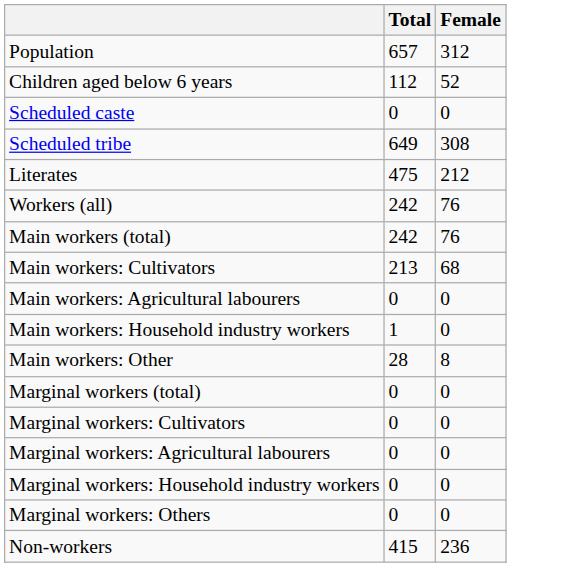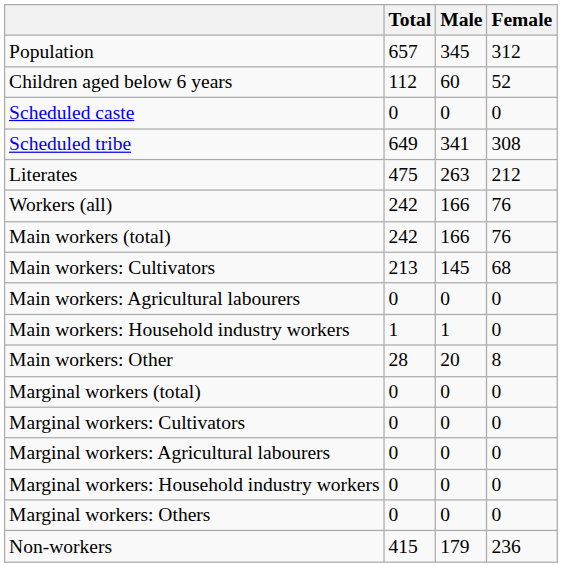 <table class="wikitable sortable">
 <tr>
 <th></th>
 <th>Total</th>
+<th>Male</th>
 <th>Female</th>
 </tr>
 <tr>
 <td>Population</td>
 <td>657</td>
+<td>345</td>
 <td>312</td>
 </tr>
 <tr>
 <td>Children aged below 6 years</td>
 <td>112</td>
+<td>60</td>
 <td>52</td>
 </tr>
 <tr>
 <td><a href='#'>Scheduled caste</a></td>
 <td>0</td>
 <td>0</td>
+<td>0</td>
 </tr>
 <tr>
 <td><a href='#'>Scheduled tribe</a></td>
 <td>649</td>
+<td>341</td>
 <td>308</td>
 </tr>
 <tr>
 <td>Literates</td>
 <td>475</td>
+<td>263</td>
 <td>212</td>
 </tr>
 <tr>
 <td>Workers (all)</td>
 <td>242</td>
+<td>166</td>
 <td>76</td>
 </tr>
 <tr>
 <td>Main workers (total)</td>
 <td>242</td>
+<td>166</td>
 <td>76</td>
 </tr>
 <tr>
 <td>Main workers: Cultivators</td>
 <td>213</td>
+<td>145</td>
 <td>68</td>
 </tr>
 <tr>
 <td>Main workers: Agricultural labourers</td>
 <td>0</td>
 <td>0</td>
+<td>0</td>
 </tr>
 <tr>
 <td>Main workers: Household industry workers</td>
+<td>1</td>
 <td>1</td>
 <td>0</td>
 </tr>
 <tr>
 <td>Main workers: Other</td>
 <td>28</td>
+<td>20</td>
 <td>8</td>
 </tr>
 <tr>
 <td>Marginal workers (total)</td>
+<td>0</td>
 <td>0</td>
 <td>0</td>
 </tr>
 <tr>
 <td>Marginal workers: Cultivators</td>
 <td>0</td>
 <td>0</td>
+<td>0</td>
 </tr>
 <tr>
 <td>Marginal workers: Agricultural labourers</td>
+<td>0</td>
 <td>0</td>
 <td>0</td>
 </tr>
 <tr>
 <td>Marginal workers: Household industry workers</td>
 <td>0</td>
 <td>0</td>
+<td>0</td>
 </tr>
 <tr>
 <td>Marginal workers: Others</td>
+<td>0</td>
 <td>0</td>
 <td>0</td>
 </tr>
 <tr>
 <td>Non-workers</td>
 <td>415</td>
+<td>179</td>
 <td>236</td>
 </tr>
 </table>
